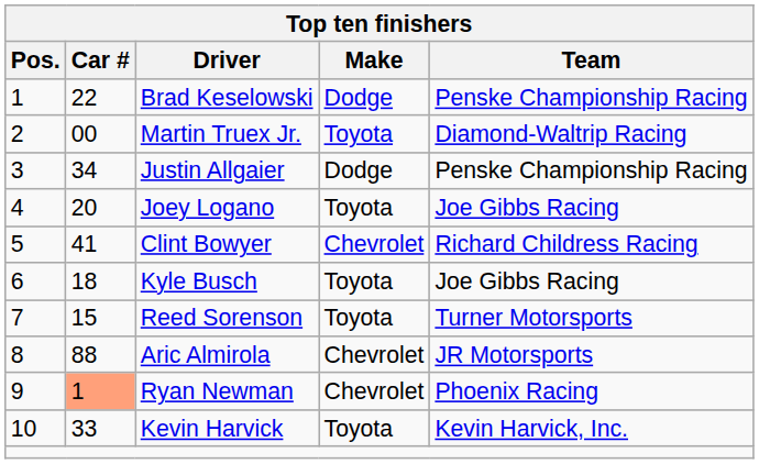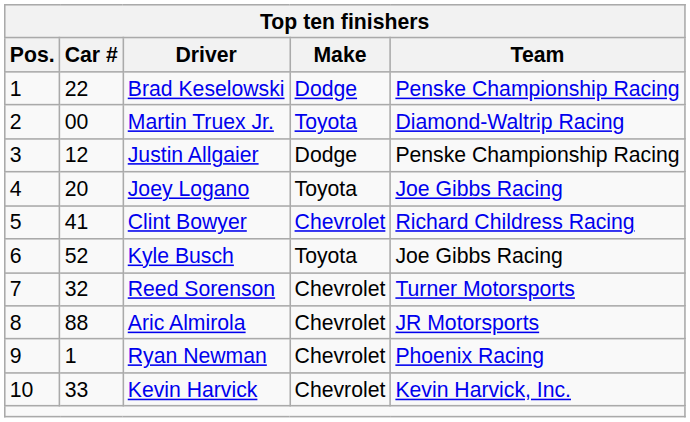 <table class="wikitable" style="font-size: 85%;">
 <tr>
 <th colspan=5 align=center>Top ten finishers</th>
 </tr>
 <tr>
 <th>Pos.</th>
 <th>Car #</th>
 <th>Driver</th>
 <th>Make</th>
 <th>Team</th>
 </tr>
 <tr>
 <td>1</td>
 <td>22</td>
 <td><a href='#'>Brad Keselowski</a></td>
 <td><a href='#'>Dodge</a></td>
 <td><a href='#'>Penske Championship Racing</a></td>
 </tr>
 <tr>
 <td>2</td>
 <td>00</td>
 <td><a href='#'>Martin Truex Jr.</a></td>
 <td><a href='#'>Toyota</a></td>
 <td><a href='#'>Diamond-Waltrip Racing</a></td>
 </tr>
 <tr>
 <td>3</td>
-<td>34</td>
+<td>12</td>
 <td><a href='#'>Justin Allgaier</a></td>
 <td>Dodge</td>
 <td>Penske Championship Racing</td>
 </tr>
 <tr>
 <td>4</td>
 <td>20</td>
 <td><a href='#'>Joey Logano</a></td>
 <td>Toyota</td>
 <td><a href='#'>Joe Gibbs Racing</a></td>
 </tr>
 <tr>
 <td>5</td>
 <td>41</td>
 <td><a href='#'>Clint Bowyer</a></td>
 <td><a href='#'>Chevrolet</a></td>
 <td><a href='#'>Richard Childress Racing</a></td>
 </tr>
 <tr>
 <td>6</td>
-<td>18</td>
+<td>52</td>
 <td><a href='#'>Kyle Busch</a></td>
 <td>Toyota</td>
 <td>Joe Gibbs Racing</td>
 </tr>
 <tr>
 <td>7</td>
-<td>15</td>
+<td>32</td>
 <td><a href='#'>Reed Sorenson</a></td>
-<td>Toyota</td>
+<td>Chevrolet</td>
 <td><a href='#'>Turner Motorsports</a></td>
 </tr>
 <tr>
 <td>8</td>
 <td>88</td>
 <td><a href='#'>Aric Almirola</a></td>
 <td>Chevrolet</td>
 <td><a href='#'>JR Motorsports</a></td>
 </tr>
 <tr>
 <td>9</td>
-<td style="background: lightsalmon;">1</td>
+<td>1</td>
 <td><a href='#'>Ryan Newman</a></td>
 <td>Chevrolet</td>
 <td><a href='#'>Phoenix Racing</a></td>
 </tr>
 <tr>
 <td>10</td>
 <td>33</td>
 <td><a href='#'>Kevin Harvick</a></td>
-<td>Toyota</td>
+<td>Chevrolet</td>
 <td><a href='#'>Kevin Harvick, Inc.</a></td>
 </tr>
 <tr>
 <td colspan=5 align=center></td>
 </tr>
 </table>
